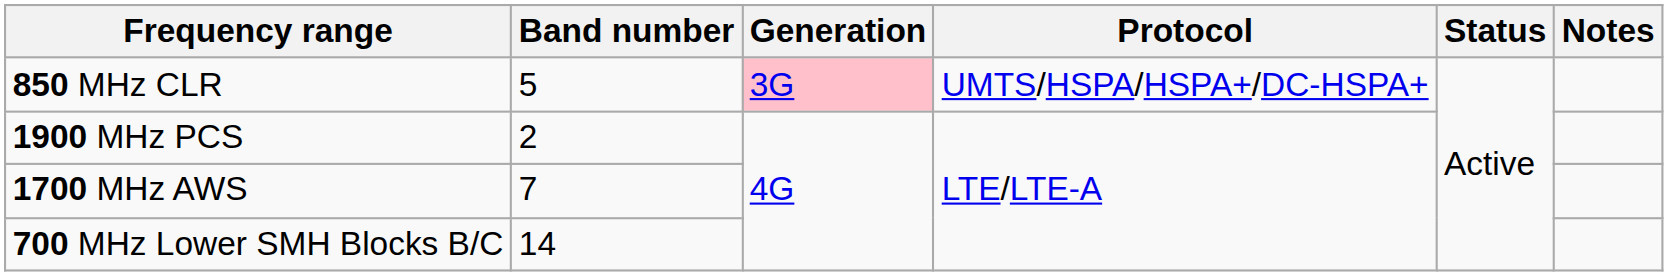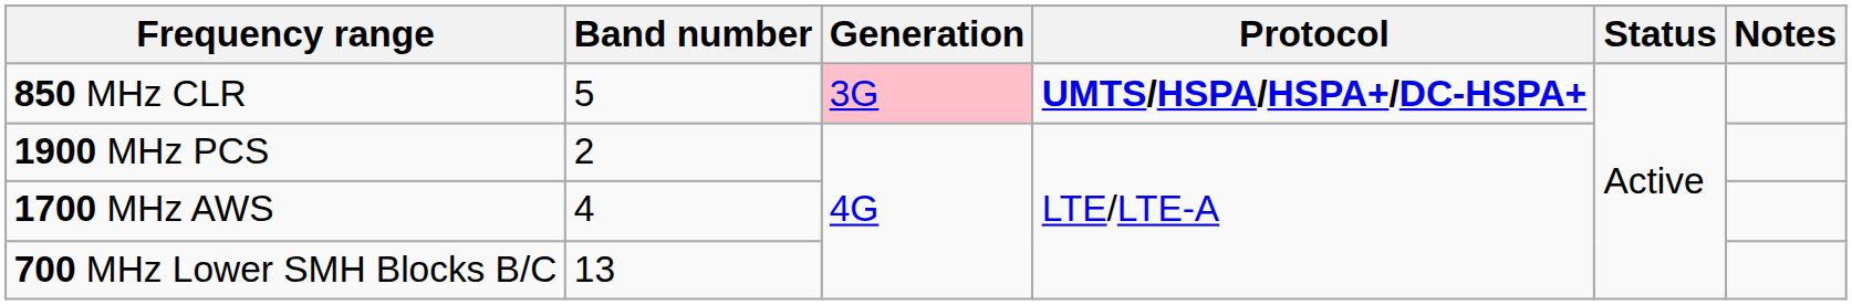 <table class="wikitable sortable">
 <tr>
 <th>Frequency range</th>
 <th>Band number</th>
 <th>Generation</th>
 <th>Protocol</th>
 <th>Status</th>
 <th>Notes</th>
 </tr>
 <tr>
 <td><strong>850</strong> MHz CLR</td>
 <td>5</td>
 <td style="background: pink;"><a href='#'>3G</a></td>
-<td><a href='#'>UMTS</a>/<a href='#'>HSPA</a>/<a href='#'>HSPA+</a>/<a href='#'>DC-HSPA+</a></td>
+<td><strong><a href='#'>UMTS</a>/<a href='#'>HSPA</a>/<a href='#'>HSPA+</a>/<a href='#'>DC-HSPA+</a></strong></td>
 <td rowspan="4">Active</td>
 <td></td>
 </tr>
 <tr>
 <td><strong>1900</strong> MHz PCS</td>
 <td>2</td>
 <td rowspan="3"><a href='#'>4G</a></td>
 <td rowspan="3"><a href='#'>LTE</a>/<a href='#'>LTE-A</a></td>
 <td></td>
 </tr>
 <tr>
 <td><strong>1700</strong> MHz AWS</td>
-<td>7</td>
+<td>4</td>
 <td></td>
 </tr>
 <tr>
 <td><strong>700</strong> MHz Lower SMH Blocks B/C</td>
-<td>14</td>
+<td>13</td>
 <td></td>
 </tr>
 </table>
